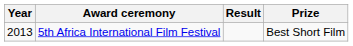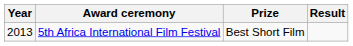 <table class ="wikitable">
 <tr>
 <th>Year</th>
 <th>Award ceremony</th>
+<th>Prize</th>
 <th>Result</th>
-<th>Prize</th>
 </tr>
 <tr>
 <td>2013</td>
 <td><a href='#'>5th Africa International Film Festival</a></td>
+<td>Best Short Film</td>
 <td></td>
-<td>Best Short Film</td>
 </tr>
 </table>
